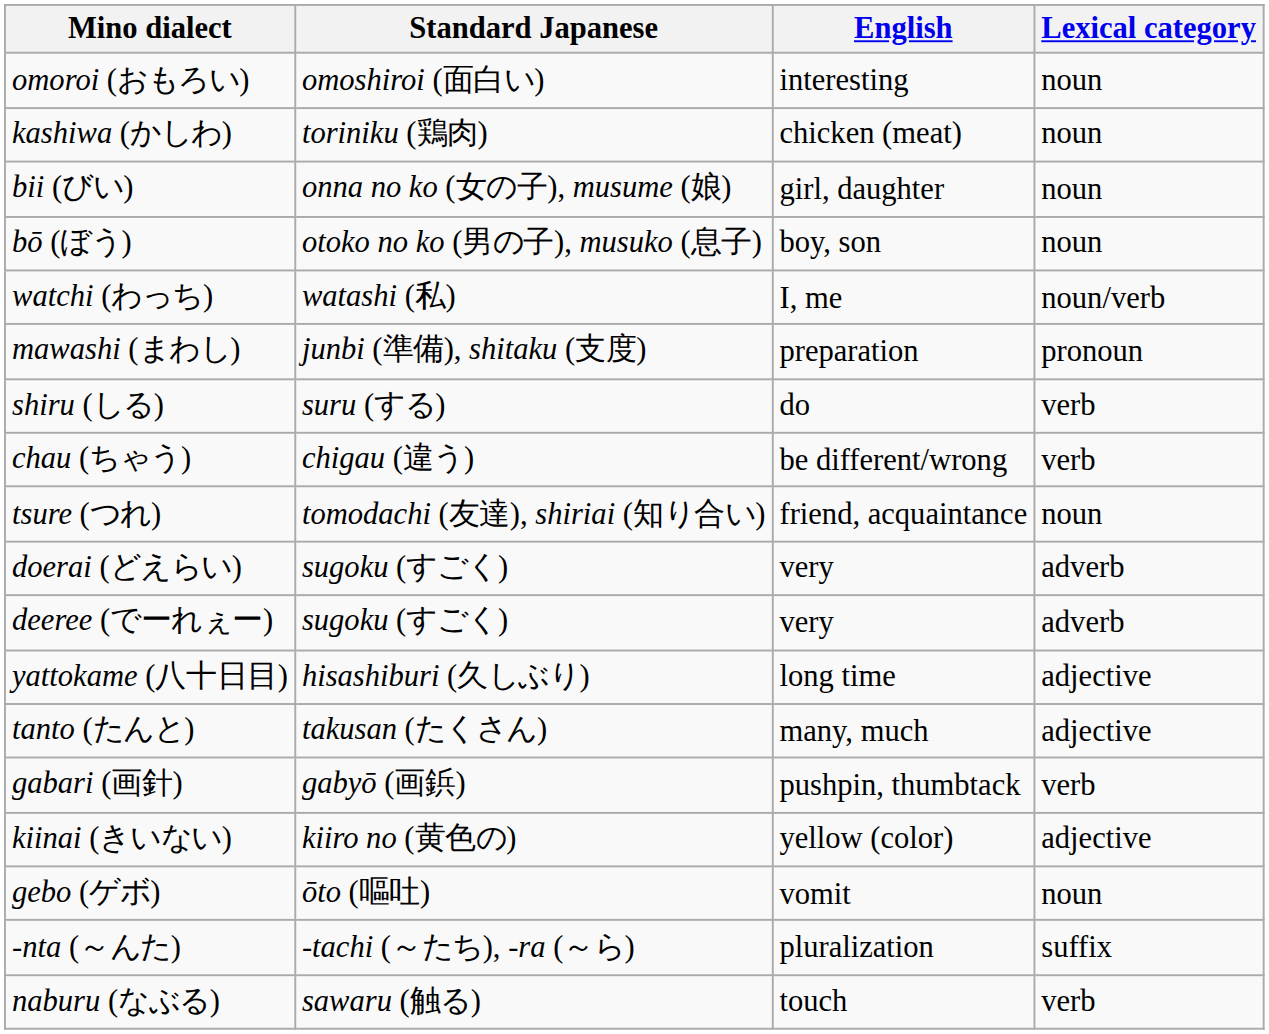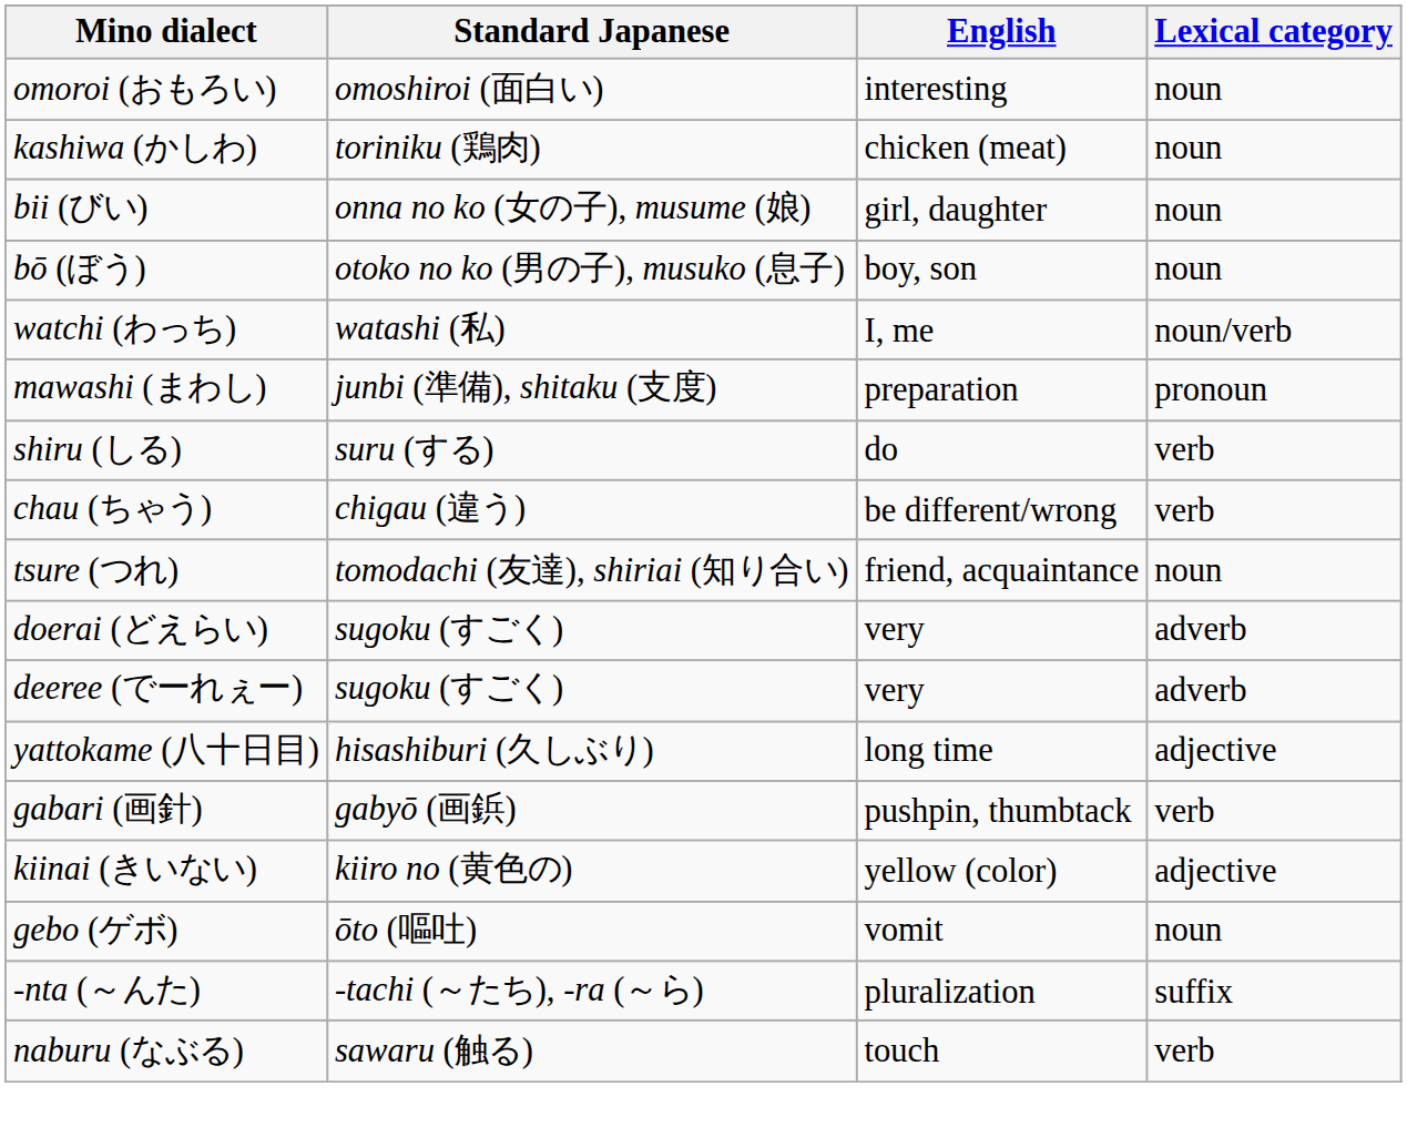 <table class="sortable wikitable">
 <tr>
 <th>Mino dialect</th>
 <th>Standard Japanese</th>
 <th><a href='#'>English</a></th>
 <th><a href='#'>Lexical category</a></th>
 </tr>
 <tr>
 <td><em>omoroi</em> (おもろい)</td>
 <td><em>omoshiroi</em> (面白い)</td>
 <td>interesting</td>
 <td>noun</td>
 </tr>
 <tr>
 <td><em>kashiwa</em> (かしわ)</td>
 <td><em>toriniku</em> (鶏肉)</td>
 <td>chicken (meat)</td>
 <td>noun</td>
 </tr>
 <tr>
 <td><em>bii</em> (びい)</td>
 <td><em>onna no ko</em> (女の子), <em>musume</em> (娘)</td>
 <td>girl, daughter</td>
 <td>noun</td>
 </tr>
 <tr>
 <td><em>bō</em> (ぼう)</td>
 <td><em>otoko no ko</em> (男の子), <em>musuko</em> (息子)</td>
 <td>boy, son</td>
 <td>noun</td>
 </tr>
 <tr>
 <td><em>watchi</em> (わっち)</td>
 <td><em>watashi</em> (私)</td>
 <td>I, me</td>
 <td>noun/verb</td>
 </tr>
 <tr>
 <td><em>mawashi</em> (まわし)</td>
 <td><em>junbi</em> (準備), <em>shitaku</em> (支度)</td>
 <td>preparation</td>
 <td>pronoun</td>
 </tr>
 <tr>
 <td><em>shiru</em> (しる)</td>
 <td><em>suru</em> (する)</td>
 <td>do</td>
 <td>verb</td>
 </tr>
 <tr>
 <td><em>chau</em> (ちゃう)</td>
 <td><em>chigau</em> (違う)</td>
 <td>be different/wrong</td>
 <td>verb</td>
 </tr>
 <tr>
 <td><em>tsure</em> (つれ)</td>
 <td><em>tomodachi</em> (友達), <em>shiriai</em> (知り合い)</td>
 <td>friend, acquaintance</td>
 <td>noun</td>
 </tr>
 <tr>
 <td><em>doerai</em> (どえらい)</td>
 <td><em>sugoku</em> (すごく)</td>
 <td>very</td>
 <td>adverb</td>
 </tr>
 <tr>
 <td><em>deeree</em> (でーれぇー)</td>
 <td><em>sugoku</em> (すごく)</td>
 <td>very</td>
 <td>adverb</td>
 </tr>
 <tr>
 <td><em>yattokame</em> (八十日目)</td>
 <td><em>hisashiburi</em> (久しぶり)</td>
 <td>long time</td>
 <td>adjective</td>
 </tr>
 <tr>
-<td><em>tanto</em> (たんと)</td>
-<td><em>takusan</em> (たくさん)</td>
-<td>many, much</td>
-<td>adjective</td>
-</tr>
-<tr>
 <td><em>gabari</em> (画針)</td>
 <td><em>gabyō</em> (画鋲)</td>
 <td>pushpin, thumbtack</td>
 <td>verb</td>
 </tr>
 <tr>
 <td><em>kiinai</em> (きいない)</td>
 <td><em>kiiro no</em> (黄色の)</td>
 <td>yellow (color)</td>
 <td>adjective</td>
 </tr>
 <tr>
 <td><em>gebo</em> (ゲボ)</td>
 <td><em>ōto</em> (嘔吐)</td>
 <td>vomit</td>
 <td>noun</td>
 </tr>
 <tr>
 <td>-<em>nta</em> (～んた)</td>
 <td>-<em>tachi</em> (～たち), -<em>ra</em> (～ら)</td>
 <td>pluralization</td>
 <td>suffix</td>
 </tr>
 <tr>
 <td><em>naburu</em> (なぶる)</td>
 <td><em>sawaru</em> (触る)</td>
 <td>touch</td>
 <td>verb</td>
 </tr>
 </table>
